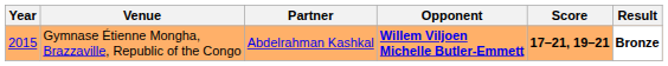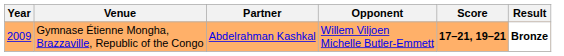 <table class="sortable wikitable" style="font-size: 90%;">
 <tr>
 <th>Year</th>
 <th>Venue</th>
 <th>Partner</th>
 <th>Opponent</th>
 <th>Score</th>
 <th>Result</th>
 </tr>
 <tr style="background:#FFB069">
-<td align="center"><a href='#'>2015</a></td>
+<td align="center"><a href='#'>2009</a></td>
 <td align="left">Gymnase Étienne Mongha,<br><a href='#'>Brazzaville</a>, Republic of the Congo</td>
 <td align="left"> <a href='#'>Abdelrahman Kashkal</a></td>
-<td align="left"><strong> <a href='#'>Willem Viljoen</a> <br>  <a href='#'>Michelle Butler-Emmett</a></strong></td>
+<td align="left"> <a href='#'>Willem Viljoen</a> <br>  <a href='#'>Michelle Butler-Emmett</a></td>
 <td align="left"><strong>17–21, 19–21</strong></td>
 <td style="text-align:left; background:white"> <strong>Bronze</strong></td>
 </tr>
 </table>
